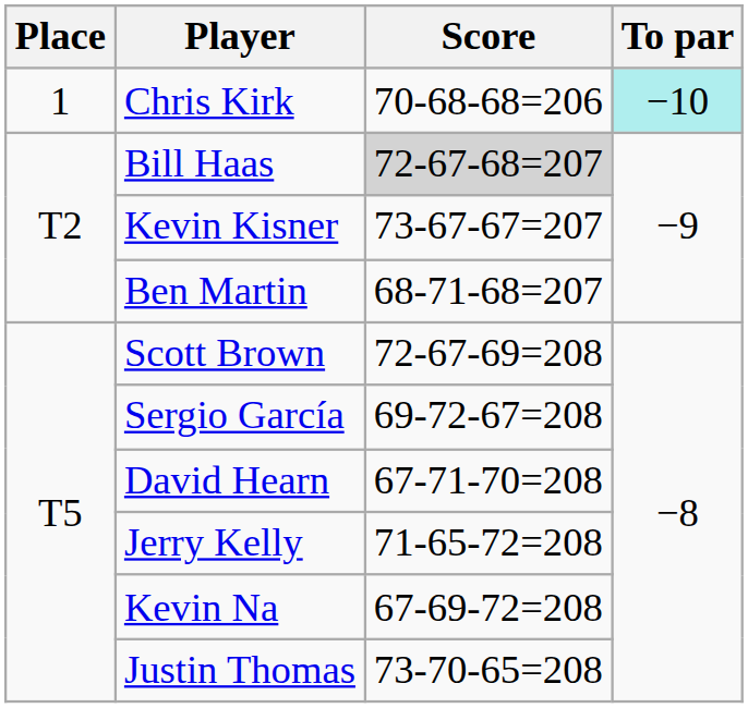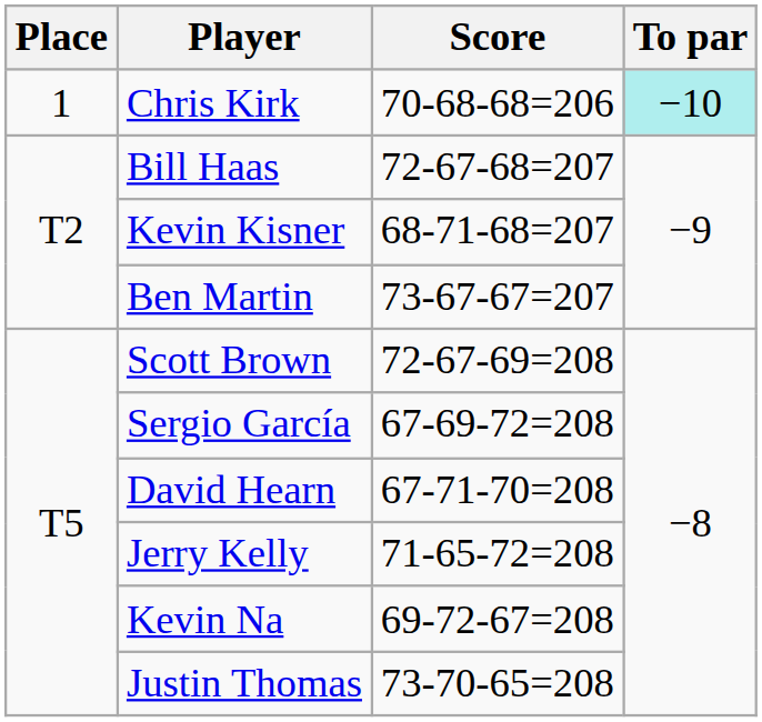 <table class="wikitable">
 <tr>
 <th>Place</th>
 <th>Player</th>
 <th>Score</th>
 <th>To par</th>
 </tr>
 <tr>
 <td align=center>1</td>
 <td> <a href='#'>Chris Kirk</a></td>
 <td>70-68-68=206</td>
 <td align=center style="background: paleturquoise;">−10</td>
 </tr>
 <tr>
 <td rowspan=3 align=center>T2</td>
 <td> <a href='#'>Bill Haas</a></td>
-<td style="background: lightgrey;">72-67-68=207</td>
+<td>72-67-68=207</td>
 <td rowspan=3 align=center>−9</td>
 </tr>
 <tr>
 <td> <a href='#'>Kevin Kisner</a></td>
-<td>73-67-67=207</td>
+<td>68-71-68=207</td>
 </tr>
 <tr>
 <td> <a href='#'>Ben Martin</a></td>
-<td>68-71-68=207</td>
+<td>73-67-67=207</td>
 </tr>
 <tr>
 <td rowspan=6 align=center>T5</td>
 <td> <a href='#'>Scott Brown</a></td>
 <td>72-67-69=208</td>
 <td rowspan=6 align=center>−8</td>
 </tr>
 <tr>
 <td> <a href='#'>Sergio García</a></td>
-<td>69-72-67=208</td>
+<td>67-69-72=208</td>
 </tr>
 <tr>
 <td> <a href='#'>David Hearn</a></td>
 <td>67-71-70=208</td>
 </tr>
 <tr>
 <td> <a href='#'>Jerry Kelly</a></td>
 <td>71-65-72=208</td>
 </tr>
 <tr>
 <td> <a href='#'>Kevin Na</a></td>
-<td>67-69-72=208</td>
+<td>69-72-67=208</td>
 </tr>
 <tr>
 <td> <a href='#'>Justin Thomas</a></td>
 <td>73-70-65=208</td>
 </tr>
 </table>
